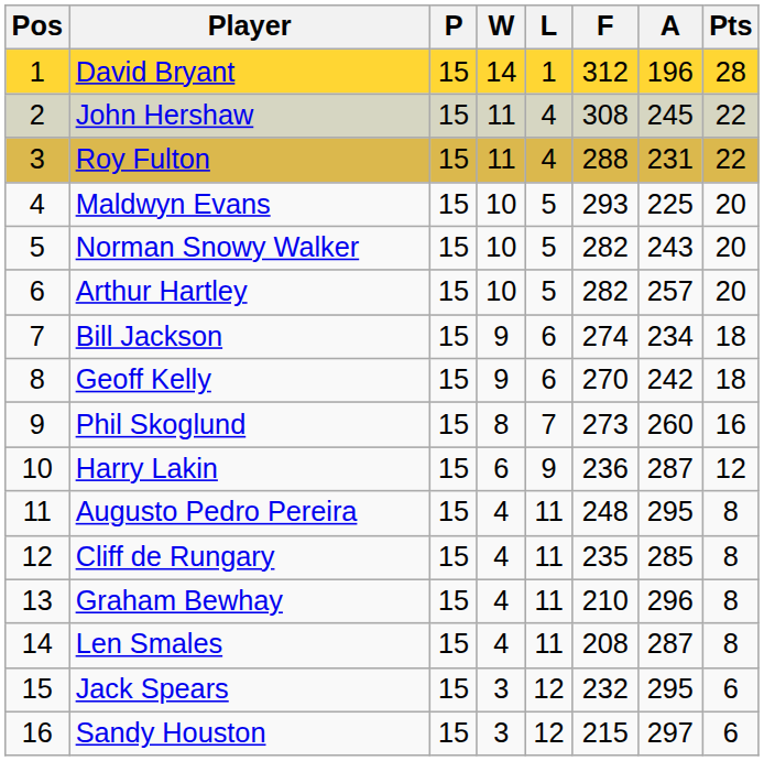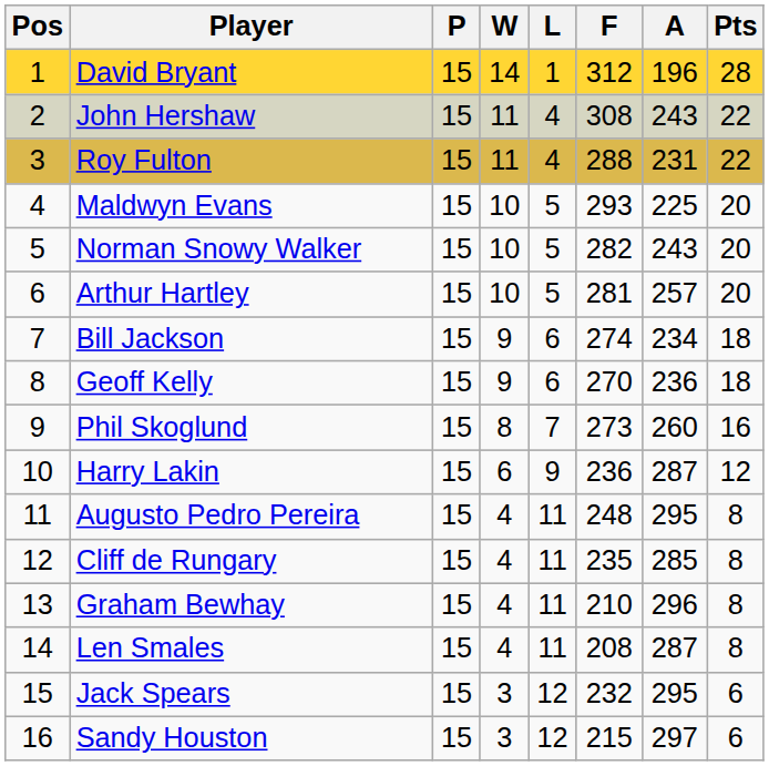 <table class="wikitable" style="font-size: 100%">
 <tr>
 <th width=20>Pos</th>
 <th width=200>Player</th>
 <th width=20>P</th>
 <th width=20>W</th>
 <th width=20>L</th>
 <th width=30>F</th>
 <th width=30>A</th>
 <th width=20>Pts</th>
 </tr>
 <tr align=center style="background: #FFD633;">
 <td>1</td>
 <td align="left"> <a href='#'>David Bryant</a></td>
 <td>15</td>
 <td>14</td>
 <td>1</td>
 <td>312</td>
 <td>196</td>
 <td>28</td>
 </tr>
 <tr align=center style="background: #D6D6C2;">
 <td>2</td>
 <td align="left"> <a href='#'>John Hershaw</a></td>
 <td>15</td>
 <td>11</td>
 <td>4</td>
 <td>308</td>
-<td>245</td>
+<td>243</td>
 <td>22</td>
 </tr>
 <tr align=center style="background: #DBB84D;">
 <td>3</td>
 <td align="left"> <a href='#'>Roy Fulton</a></td>
 <td>15</td>
 <td>11</td>
 <td>4</td>
 <td>288</td>
 <td>231</td>
 <td>22</td>
 </tr>
 <tr align=center>
 <td>4</td>
 <td align="left"> <a href='#'>Maldwyn Evans</a></td>
 <td>15</td>
 <td>10</td>
 <td>5</td>
 <td>293</td>
 <td>225</td>
 <td>20</td>
 </tr>
 <tr align=center>
 <td>5</td>
 <td align="left"> <a href='#'>Norman Snowy Walker</a></td>
 <td>15</td>
 <td>10</td>
 <td>5</td>
 <td>282</td>
 <td>243</td>
 <td>20</td>
 </tr>
 <tr align=center>
 <td>6</td>
 <td align="left"> <a href='#'>Arthur Hartley</a></td>
 <td>15</td>
 <td>10</td>
 <td>5</td>
-<td>282</td>
+<td>281</td>
 <td>257</td>
 <td>20</td>
 </tr>
 <tr align=center>
 <td>7</td>
 <td align="left"> <a href='#'>Bill Jackson</a></td>
 <td>15</td>
 <td>9</td>
 <td>6</td>
 <td>274</td>
 <td>234</td>
 <td>18</td>
 </tr>
 <tr align=center>
 <td>8</td>
 <td align="left"> <a href='#'>Geoff Kelly</a></td>
 <td>15</td>
 <td>9</td>
 <td>6</td>
 <td>270</td>
-<td>242</td>
+<td>236</td>
 <td>18</td>
 </tr>
 <tr align=center>
 <td>9</td>
 <td align="left"> <a href='#'>Phil Skoglund</a></td>
 <td>15</td>
 <td>8</td>
 <td>7</td>
 <td>273</td>
 <td>260</td>
 <td>16</td>
 </tr>
 <tr align=center>
 <td>10</td>
 <td align="left"> <a href='#'>Harry Lakin</a></td>
 <td>15</td>
 <td>6</td>
 <td>9</td>
 <td>236</td>
 <td>287</td>
 <td>12</td>
 </tr>
 <tr align=center>
 <td>11</td>
 <td align="left"> <a href='#'>Augusto Pedro Pereira</a></td>
 <td>15</td>
 <td>4</td>
 <td>11</td>
 <td>248</td>
 <td>295</td>
 <td>8</td>
 </tr>
 <tr align=center>
 <td>12</td>
 <td align="left"> <a href='#'>Cliff de Rungary</a></td>
 <td>15</td>
 <td>4</td>
 <td>11</td>
 <td>235</td>
 <td>285</td>
 <td>8</td>
 </tr>
 <tr align=center>
 <td>13</td>
 <td align="left"> <a href='#'>Graham Bewhay</a></td>
 <td>15</td>
 <td>4</td>
 <td>11</td>
 <td>210</td>
 <td>296</td>
 <td>8</td>
 </tr>
 <tr align=center>
 <td>14</td>
 <td align="left"> <a href='#'>Len Smales</a></td>
 <td>15</td>
 <td>4</td>
 <td>11</td>
 <td>208</td>
 <td>287</td>
 <td>8</td>
 </tr>
 <tr align=center>
 <td>15</td>
 <td align="left"> <a href='#'>Jack Spears</a></td>
 <td>15</td>
 <td>3</td>
 <td>12</td>
 <td>232</td>
 <td>295</td>
 <td>6</td>
 </tr>
 <tr align=center>
 <td>16</td>
 <td align="left"> <a href='#'>Sandy Houston</a></td>
 <td>15</td>
 <td>3</td>
 <td>12</td>
 <td>215</td>
 <td>297</td>
 <td>6</td>
 </tr>
 </table>
